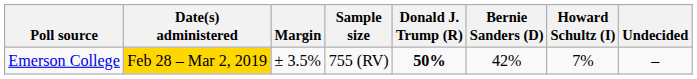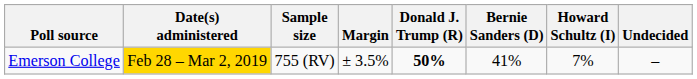 <table class="wikitable" style="font-size:90%;text-align:center;">
 <tr valign=bottom style="font-size:90%;">
 <th>Poll source</th>
 <th>Date(s)<br>administered</th>
+<th>Sample<br>size</th>
 <th>Margin<br></th>
-<th>Sample<br>size</th>
 <th>Donald J.<br>Trump (R)</th>
 <th>Bernie<br>Sanders (D)</th>
 <th>Howard<br>Schultz (I)</th>
 <th>Undecided</th>
 </tr>
 <tr>
 <td style="text-align:left;"><a href='#'>Emerson College</a></td>
 <td style="background: gold;">Feb 28 – Mar 2, 2019</td>
+<td>755 (RV)</td>
 <td>± 3.5%</td>
-<td>755 (RV)</td>
 <td><strong>50%</strong></td>
-<td>42%</td>
+<td>41%</td>
 <td>7%</td>
 <td>–</td>
 </tr>
 </table>
